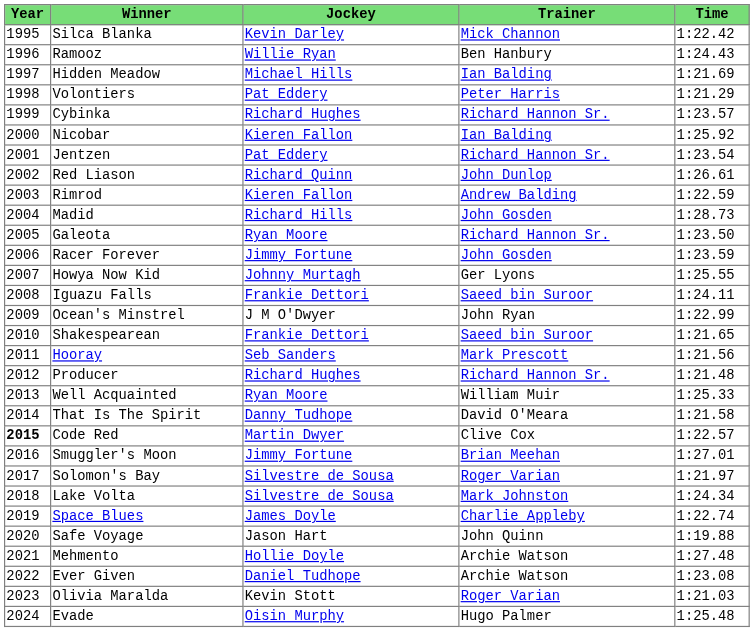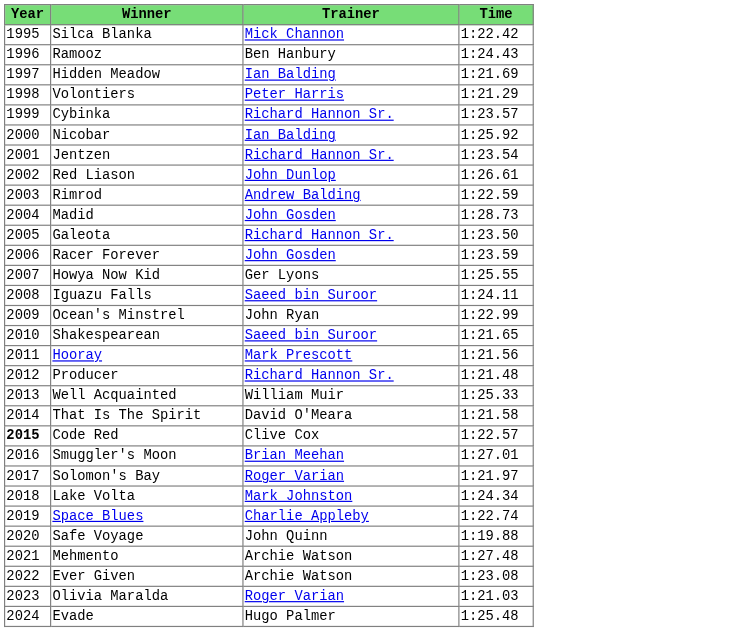 <table class = "sortable" | border="1" style="border-collapse: collapse; font-size:90%">
 <tr bgcolor="#77dd77" align="center">
 <th style="width:36px"><strong>Year</strong></th>
 <th style="width:160px"><strong>Winner</strong></th>
-<th style="width:180px"><strong>Jockey</strong></th>
 <th style="width:180px"><strong>Trainer</strong></th>
 <th style="width:60px"><strong>Time</strong></th>
 </tr>
 <tr>
 <td>1995</td>
 <td>Silca Blanka</td>
-<td><a href='#'>Kevin Darley</a></td>
 <td><a href='#'>Mick Channon</a></td>
 <td>1:22.42</td>
 </tr>
 <tr>
 <td>1996</td>
 <td>Ramooz</td>
-<td><a href='#'>Willie Ryan</a></td>
 <td>Ben Hanbury</td>
 <td>1:24.43</td>
 </tr>
 <tr>
 <td>1997</td>
 <td>Hidden Meadow</td>
-<td><a href='#'>Michael Hills</a></td>
 <td><a href='#'>Ian Balding</a></td>
 <td>1:21.69</td>
 </tr>
 <tr>
 <td>1998</td>
 <td>Volontiers</td>
-<td><a href='#'>Pat Eddery</a></td>
 <td><a href='#'>Peter Harris</a></td>
 <td>1:21.29</td>
 </tr>
 <tr>
 <td>1999</td>
 <td>Cybinka</td>
-<td><a href='#'>Richard Hughes</a></td>
 <td><a href='#'>Richard Hannon Sr.</a></td>
 <td>1:23.57</td>
 </tr>
 <tr>
 <td>2000</td>
 <td>Nicobar</td>
-<td><a href='#'>Kieren Fallon</a></td>
 <td><a href='#'>Ian Balding</a></td>
 <td>1:25.92</td>
 </tr>
 <tr>
 <td>2001</td>
 <td>Jentzen</td>
-<td><a href='#'>Pat Eddery</a></td>
 <td><a href='#'>Richard Hannon Sr.</a></td>
 <td>1:23.54</td>
 </tr>
 <tr>
 <td>2002</td>
 <td>Red Liason </td>
-<td><a href='#'>Richard Quinn</a></td>
 <td><a href='#'>John Dunlop</a></td>
 <td>1:26.61</td>
 </tr>
 <tr>
 <td>2003</td>
 <td>Rimrod</td>
-<td><a href='#'>Kieren Fallon</a></td>
 <td><a href='#'>Andrew Balding</a></td>
 <td>1:22.59</td>
 </tr>
 <tr>
 <td>2004</td>
 <td>Madid</td>
-<td><a href='#'>Richard Hills</a></td>
 <td><a href='#'>John Gosden</a></td>
 <td>1:28.73</td>
 </tr>
 <tr>
 <td>2005</td>
 <td>Galeota</td>
-<td><a href='#'>Ryan Moore</a></td>
 <td><a href='#'>Richard Hannon Sr.</a></td>
 <td>1:23.50</td>
 </tr>
 <tr>
 <td>2006</td>
 <td>Racer Forever</td>
-<td><a href='#'>Jimmy Fortune</a></td>
 <td><a href='#'>John Gosden</a></td>
 <td>1:23.59</td>
 </tr>
 <tr>
 <td>2007</td>
 <td>Howya Now Kid</td>
-<td><a href='#'>Johnny Murtagh</a></td>
 <td>Ger Lyons</td>
 <td>1:25.55</td>
 </tr>
 <tr>
 <td>2008</td>
 <td>Iguazu Falls</td>
-<td><a href='#'>Frankie Dettori</a></td>
 <td><a href='#'>Saeed bin Suroor</a></td>
 <td>1:24.11</td>
 </tr>
 <tr>
 <td>2009</td>
 <td>Ocean's Minstrel</td>
-<td>J M O'Dwyer</td>
 <td>John Ryan</td>
 <td>1:22.99</td>
 </tr>
 <tr>
 <td>2010</td>
 <td>Shakespearean</td>
-<td><a href='#'>Frankie Dettori</a></td>
 <td><a href='#'>Saeed bin Suroor</a></td>
 <td>1:21.65</td>
 </tr>
 <tr>
 <td>2011</td>
 <td><a href='#'>Hooray</a></td>
-<td><a href='#'>Seb Sanders</a></td>
 <td><a href='#'>Mark Prescott</a></td>
 <td>1:21.56</td>
 </tr>
 <tr>
 <td>2012</td>
 <td>Producer</td>
-<td><a href='#'>Richard Hughes</a></td>
 <td><a href='#'>Richard Hannon Sr.</a></td>
 <td>1:21.48</td>
 </tr>
 <tr>
 <td>2013</td>
 <td>Well Acquainted</td>
-<td><a href='#'>Ryan Moore</a></td>
 <td>William Muir</td>
 <td>1:25.33</td>
 </tr>
 <tr>
 <td>2014</td>
 <td>That Is The Spirit</td>
-<td><a href='#'>Danny Tudhope</a></td>
 <td>David O'Meara</td>
 <td>1:21.58</td>
 </tr>
 <tr>
 <td><strong>2015</strong></td>
 <td>Code Red</td>
-<td><a href='#'>Martin Dwyer</a></td>
 <td>Clive Cox</td>
 <td>1:22.57</td>
 </tr>
 <tr>
 <td>2016</td>
 <td>Smuggler's Moon</td>
-<td><a href='#'>Jimmy Fortune</a></td>
 <td><a href='#'>Brian Meehan</a></td>
 <td>1:27.01</td>
 </tr>
 <tr>
 <td>2017</td>
 <td>Solomon's Bay</td>
-<td><a href='#'>Silvestre de Sousa</a></td>
 <td><a href='#'>Roger Varian</a></td>
 <td>1:21.97</td>
 </tr>
 <tr>
 <td>2018</td>
 <td>Lake Volta</td>
-<td><a href='#'>Silvestre de Sousa</a></td>
 <td><a href='#'>Mark Johnston</a></td>
 <td>1:24.34</td>
 </tr>
 <tr>
 <td>2019</td>
 <td><a href='#'>Space Blues</a></td>
-<td><a href='#'>James Doyle</a></td>
 <td><a href='#'>Charlie Appleby</a></td>
 <td>1:22.74</td>
 </tr>
 <tr>
 <td>2020</td>
 <td>Safe Voyage</td>
-<td>Jason Hart</td>
 <td>John Quinn</td>
 <td>1:19.88</td>
 </tr>
 <tr>
 <td>2021</td>
 <td>Mehmento</td>
-<td><a href='#'>Hollie Doyle</a></td>
 <td>Archie Watson</td>
 <td>1:27.48</td>
 </tr>
 <tr>
 <td>2022</td>
 <td>Ever Given</td>
-<td><a href='#'>Daniel Tudhope</a></td>
 <td>Archie Watson</td>
 <td>1:23.08</td>
 </tr>
 <tr>
 <td>2023</td>
 <td>Olivia Maralda</td>
-<td>Kevin Stott</td>
 <td><a href='#'>Roger Varian</a></td>
 <td>1:21.03</td>
 </tr>
 <tr>
 <td>2024</td>
 <td>Evade</td>
-<td><a href='#'>Oisin Murphy</a></td>
 <td>Hugo Palmer</td>
 <td>1:25.48</td>
 </tr>
 </table>
